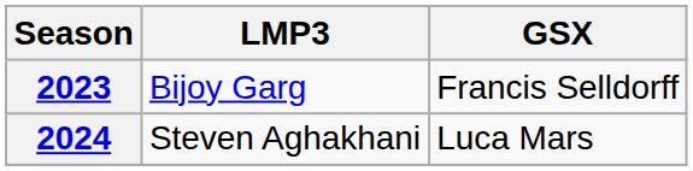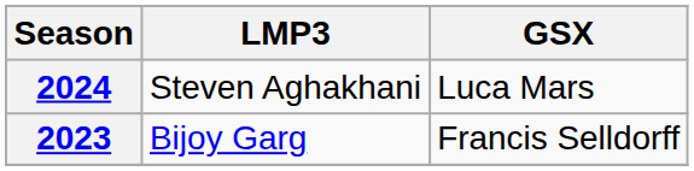 <table class="wikitable" style="font-size:90%">
 <tr>
 <th>Season</th>
 <th>LMP3</th>
 <th>GSX</th>
 </tr>
 <tr>
+<th><a href='#'>2024</a></th>
+<td> Steven Aghakhani</td>
+<td> Luca Mars</td>
+</tr>
+<tr>
 <th><a href='#'>2023</a></th>
 <td> <a href='#'>Bijoy Garg</a></td>
 <td> Francis Selldorff</td>
 </tr>
 <tr>
-<th><a href='#'>2024</a></th>
-<td> Steven Aghakhani</td>
-<td> Luca Mars</td>
-</tr>
-<tr>
 </tr>
 </table>
